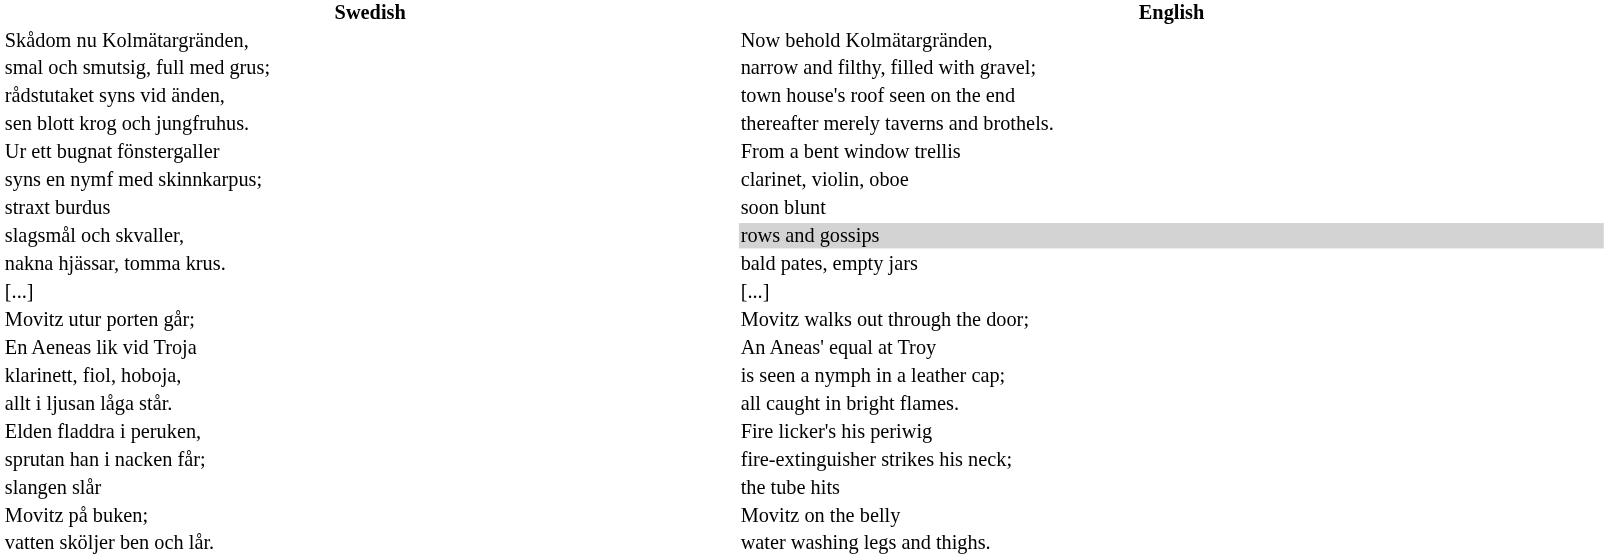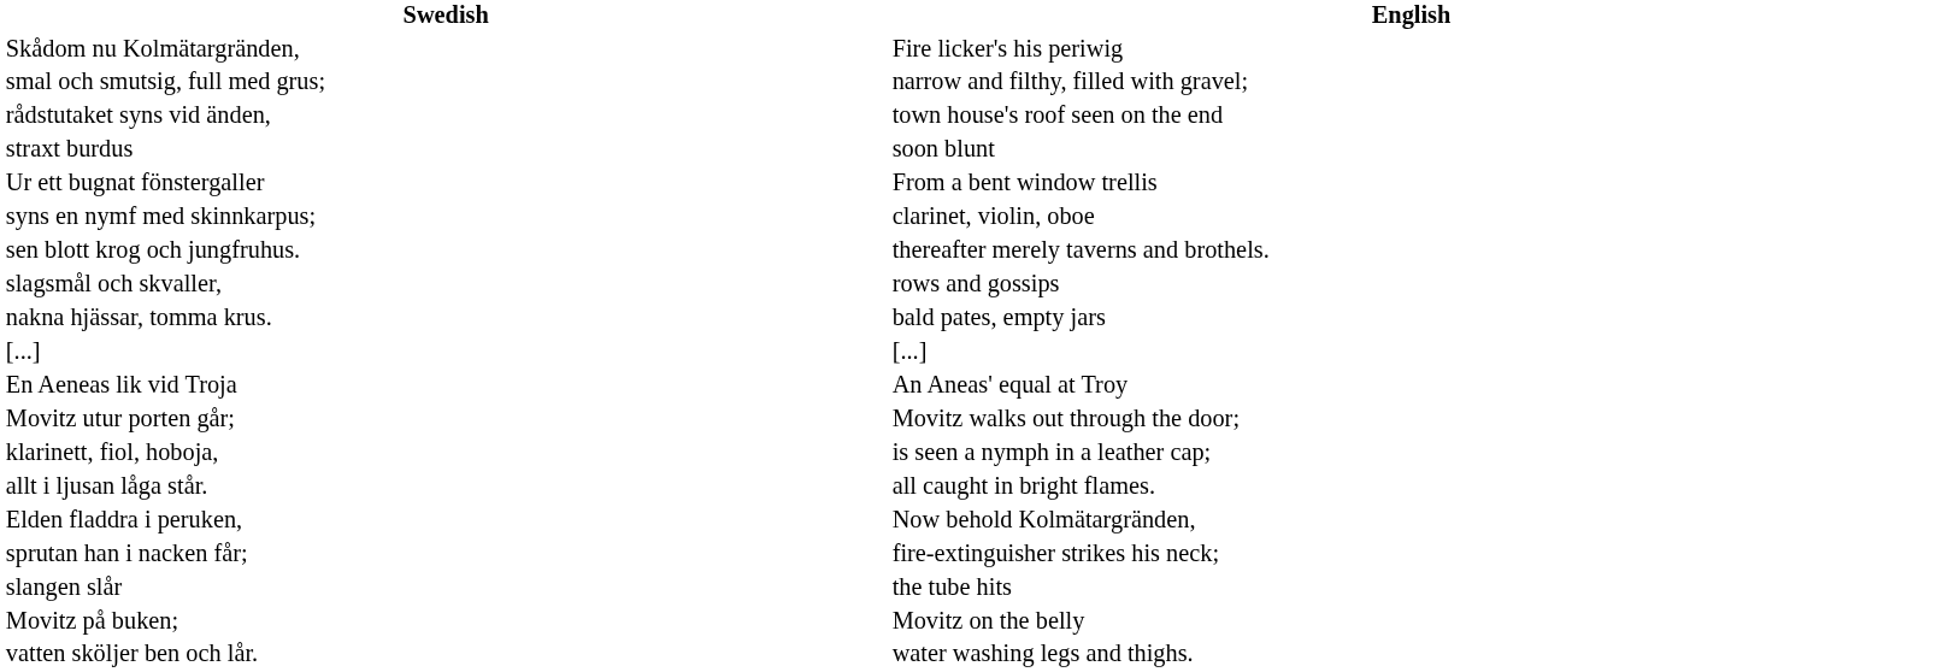 <table align="center" width="100%">
 <tr>
 <th>Swedish</th>
 <th>English</th>
 </tr>
 <tr>
 <td>Skådom nu Kolmätargränden,</td>
-<td>Now behold Kolmätargränden,</td>
+<td>Fire licker's his periwig</td>
 </tr>
 <tr>
 <td>smal och smutsig, full med grus;</td>
 <td>narrow and filthy, filled with gravel;</td>
 </tr>
 <tr>
 <td>rådstutaket syns vid änden,</td>
 <td>town house's roof seen on the end</td>
 </tr>
 <tr>
-<td>sen blott krog och jungfruhus.</td>
-<td>thereafter merely taverns and brothels.</td>
+<td>straxt burdus</td>
+<td>soon blunt</td>
 </tr>
 <tr>
 <td>Ur ett bugnat fönstergaller</td>
 <td>From a bent window trellis</td>
 </tr>
 <tr>
 <td>syns en nymf med skinnkarpus;</td>
 <td>clarinet, violin, oboe</td>
 </tr>
 <tr>
-<td>straxt burdus</td>
-<td>soon blunt</td>
+<td>sen blott krog och jungfruhus.</td>
+<td>thereafter merely taverns and brothels.</td>
 </tr>
 <tr>
 <td>slagsmål och skvaller,</td>
-<td style="background: lightgrey;">rows and gossips</td>
+<td>rows and gossips</td>
 </tr>
 <tr>
 <td>nakna hjässar, tomma krus.</td>
 <td>bald pates, empty jars</td>
 </tr>
 <tr>
 <td>[...]</td>
 <td>[...]</td>
 </tr>
 <tr>
+<td>En Aeneas lik vid Troja</td>
+<td>An Aneas' equal at Troy</td>
+</tr>
+<tr>
 <td>Movitz utur porten går;</td>
 <td>Movitz walks out through the door;</td>
-</tr>
-<tr>
-<td>En Aeneas lik vid Troja</td>
-<td>An Aneas' equal at Troy</td>
 </tr>
 <tr>
 <td>klarinett, fiol, hoboja,</td>
 <td>is seen a nymph in a leather cap;</td>
 </tr>
 <tr>
 <td>allt i ljusan låga står.</td>
 <td>all caught in bright flames.</td>
 </tr>
 <tr>
 <td>Elden fladdra i peruken,</td>
-<td>Fire licker's his periwig</td>
+<td>Now behold Kolmätargränden,</td>
 </tr>
 <tr>
 <td>sprutan han i nacken får;</td>
 <td>fire-extinguisher strikes his neck;</td>
 </tr>
 <tr>
 <td>slangen slår</td>
 <td>the tube hits</td>
 </tr>
 <tr>
 <td>Movitz på buken;</td>
 <td>Movitz on the belly</td>
 </tr>
 <tr>
 <td>vatten sköljer ben och lår.</td>
 <td>water washing legs and thighs.</td>
 </tr>
 </table>
